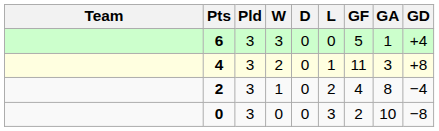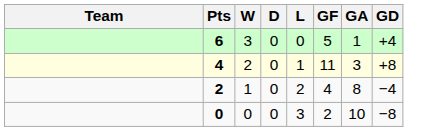 <table class="wikitable" style="text-align:center">
 <tr>
 <th width=200>Team</th>
 <th width=20>Pts</th>
-<th width=20>Pld</th>
 <th width=20>W</th>
 <th width=20>D</th>
 <th width=20>L</th>
 <th width=20>GF</th>
 <th width=20>GA</th>
 <th width=25>GD</th>
 </tr>
 <tr style=background:#ccffcc>
 <td style="text-align:left;"></td>
 <td><strong>6</strong></td>
 <td>3</td>
-<td>3</td>
 <td>0</td>
 <td>0</td>
 <td>5</td>
 <td>1</td>
 <td>+4</td>
 </tr>
 <tr style=background:lightyellow>
 <td style="text-align:left;"></td>
 <td><strong>4</strong></td>
-<td>3</td>
 <td>2</td>
 <td>0</td>
 <td>1</td>
 <td>11</td>
 <td>3</td>
 <td>+8</td>
 </tr>
 <tr>
 <td style="text-align:left;"></td>
 <td><strong>2</strong></td>
-<td>3</td>
 <td>1</td>
 <td>0</td>
 <td>2</td>
 <td>4</td>
 <td>8</td>
 <td>−4</td>
 </tr>
 <tr>
 <td style="text-align:left;"></td>
 <td><strong>0</strong></td>
-<td>3</td>
 <td>0</td>
 <td>0</td>
 <td>3</td>
 <td>2</td>
 <td>10</td>
 <td>−8</td>
 </tr>
 </table>
